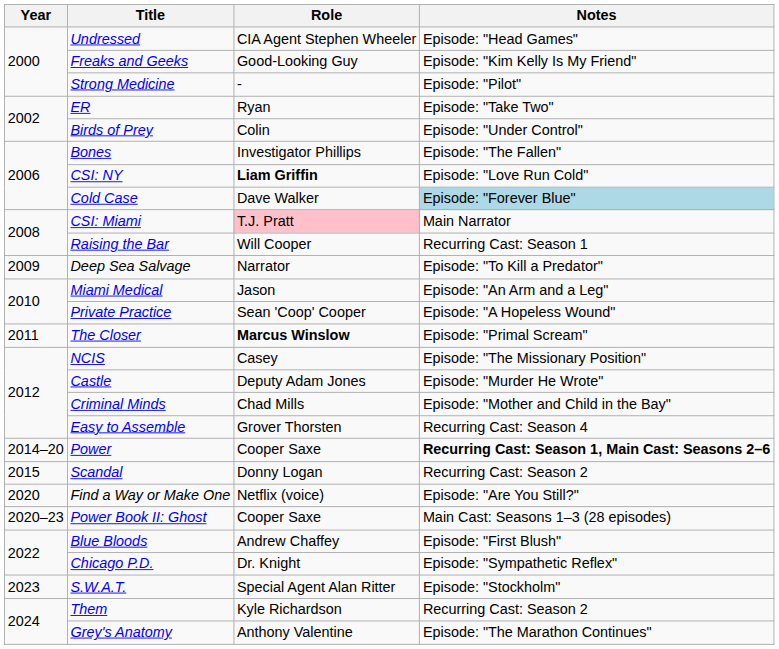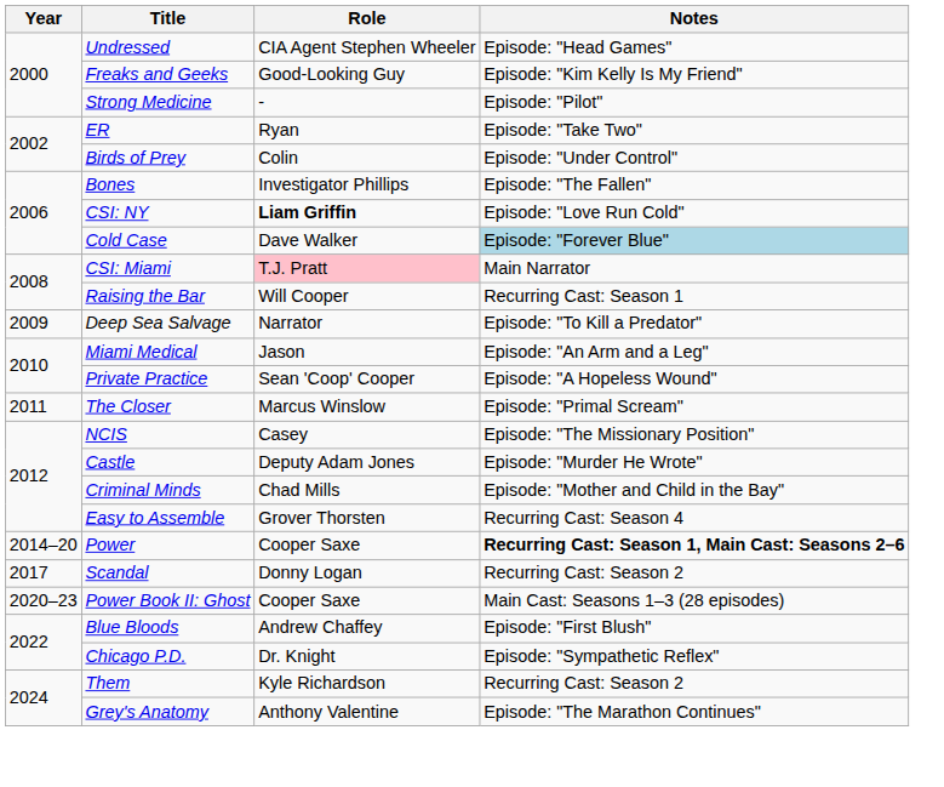 <table class="wikitable sortable">
 <tr>
 <th>Year</th>
 <th>Title</th>
 <th>Role</th>
 <th>Notes</th>
 </tr>
 <tr>
 <td rowspan="3">2000</td>
 <td><em><a href='#'>Undressed</a></em></td>
 <td>CIA Agent Stephen Wheeler</td>
 <td>Episode: "Head Games"</td>
 </tr>
 <tr>
 <td><em><a href='#'>Freaks and Geeks</a></em></td>
 <td>Good-Looking Guy</td>
 <td>Episode: "Kim Kelly Is My Friend"</td>
 </tr>
 <tr>
 <td><em><a href='#'>Strong Medicine</a></em></td>
 <td>-</td>
 <td>Episode: "Pilot"</td>
 </tr>
 <tr>
 <td rowspan="2">2002</td>
 <td><em><a href='#'>ER</a></em></td>
 <td>Ryan</td>
 <td>Episode: "Take Two"</td>
 </tr>
 <tr>
 <td><em><a href='#'>Birds of Prey</a></em></td>
 <td>Colin</td>
 <td>Episode: "Under Control"</td>
 </tr>
 <tr>
 <td rowspan="3">2006</td>
 <td><em><a href='#'>Bones</a></em></td>
 <td>Investigator Phillips</td>
 <td>Episode: "The Fallen"</td>
 </tr>
 <tr>
 <td><em><a href='#'>CSI: NY</a></em></td>
 <td><strong>Liam Griffin</strong></td>
 <td>Episode: "Love Run Cold"</td>
 </tr>
 <tr>
 <td><em><a href='#'>Cold Case</a></em></td>
 <td>Dave Walker</td>
 <td style="background: lightblue;">Episode: "Forever Blue"</td>
 </tr>
 <tr>
 <td rowspan="2">2008</td>
 <td><em><a href='#'>CSI: Miami</a></em></td>
 <td style="background: pink;">T.J. Pratt</td>
 <td>Main Narrator</td>
 </tr>
 <tr>
 <td><em><a href='#'>Raising the Bar</a></em></td>
 <td>Will Cooper</td>
 <td>Recurring Cast: Season 1</td>
 </tr>
 <tr>
 <td>2009</td>
 <td><em>Deep Sea Salvage</em></td>
 <td>Narrator</td>
 <td>Episode: "To Kill a Predator"</td>
 </tr>
 <tr>
 <td rowspan="2">2010</td>
 <td><em><a href='#'>Miami Medical</a></em></td>
 <td>Jason</td>
 <td>Episode: "An Arm and a Leg"</td>
 </tr>
 <tr>
 <td><em><a href='#'>Private Practice</a></em></td>
 <td>Sean 'Coop' Cooper</td>
 <td>Episode: "A Hopeless Wound"</td>
 </tr>
 <tr>
 <td>2011</td>
 <td><em><a href='#'>The Closer</a></em></td>
-<td><strong>Marcus Winslow</strong></td>
+<td>Marcus Winslow</td>
 <td>Episode: "Primal Scream"</td>
 </tr>
 <tr>
 <td rowspan="4">2012</td>
 <td><em><a href='#'>NCIS</a></em></td>
 <td>Casey</td>
 <td>Episode: "The Missionary Position"</td>
 </tr>
 <tr>
 <td><em><a href='#'>Castle</a></em></td>
 <td>Deputy Adam Jones</td>
 <td>Episode: "Murder He Wrote"</td>
 </tr>
 <tr>
 <td><em><a href='#'>Criminal Minds</a></em></td>
 <td>Chad Mills</td>
 <td>Episode: "Mother and Child in the Bay"</td>
 </tr>
 <tr>
 <td><em><a href='#'>Easy to Assemble</a></em></td>
 <td>Grover Thorsten</td>
 <td>Recurring Cast: Season 4</td>
 </tr>
 <tr>
 <td>2014–20</td>
 <td><em><a href='#'>Power</a></em></td>
 <td>Cooper Saxe</td>
 <td><strong>Recurring Cast: Season 1, Main Cast: Seasons 2–6</strong></td>
 </tr>
 <tr>
-<td>2015</td>
+<td>2017</td>
 <td><em><a href='#'>Scandal</a></em></td>
 <td>Donny Logan</td>
 <td>Recurring Cast: Season 2</td>
-</tr>
-<tr>
-<td>2020</td>
-<td><em>Find a Way or Make One</em></td>
-<td>Netflix (voice)</td>
-<td>Episode: "Are You Still?"</td>
 </tr>
 <tr>
 <td>2020–23</td>
 <td><em><a href='#'>Power Book II: Ghost</a></em></td>
 <td>Cooper Saxe</td>
 <td>Main Cast: Seasons 1–3 (28 episodes)</td>
 </tr>
 <tr>
 <td rowspan="2">2022</td>
 <td><em><a href='#'>Blue Bloods</a></em></td>
 <td>Andrew Chaffey</td>
 <td>Episode: "First Blush"</td>
 </tr>
 <tr>
 <td><em><a href='#'>Chicago P.D.</a></em></td>
 <td>Dr. Knight</td>
 <td>Episode: "Sympathetic Reflex"</td>
 </tr>
 <tr>
-<td>2023</td>
-<td><em><a href='#'>S.W.A.T.</a></em></td>
-<td>Special Agent Alan Ritter</td>
-<td>Episode: "Stockholm"</td>
-</tr>
-<tr>
 <td rowspan="2">2024</td>
 <td><em><a href='#'>Them</a></em></td>
 <td>Kyle Richardson</td>
 <td>Recurring Cast: Season 2</td>
 </tr>
 <tr>
 <td><em><a href='#'>Grey's Anatomy</a></em></td>
 <td>Anthony Valentine</td>
 <td>Episode: "The Marathon Continues"</td>
 </tr>
 </table>
